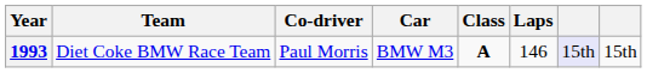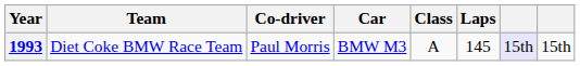 <table class="wikitable" style="text-align:center; font-size:90%">
 <tr>
 <th>Year</th>
 <th>Team</th>
 <th>Co-driver</th>
 <th>Car</th>
 <th>Class</th>
 <th>Laps</th>
 <th></th>
 <th></th>
 </tr>
 <tr>
 <th><a href='#'>1993</a></th>
 <td nowrap> <a href='#'>Diet Coke BMW Race Team</a></td>
 <td nowrap> <a href='#'>Paul Morris</a></td>
 <td nowrap><a href='#'>BMW M3</a></td>
-<td><strong>A</strong></td>
-<td>146</td>
+<td>A</td>
+<td>145</td>
 <td style="background: lavender;">15th</td>
 <td>15th</td>
 </tr>
 </table>
